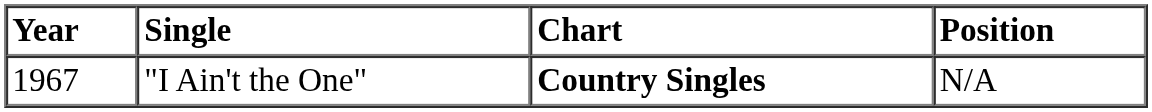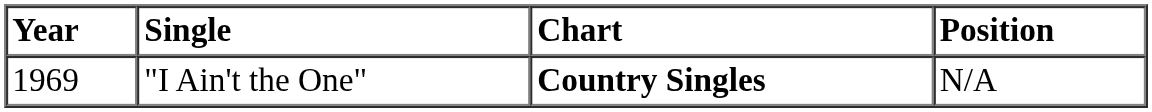 <table border=1 cellspacing=0 cellpadding=2 width="550px">
 <tr>
 <th align="left">Year</th>
 <th align="left">Single</th>
 <th align="left">Chart</th>
 <th align="left">Position</th>
 </tr>
 <tr>
-<td align="left">1967</td>
+<td align="left">1969</td>
 <td align="left">"I Ain't the One"</td>
 <td align="left"><strong>Country Singles</strong></td>
 <td align="left">N/A</td>
 </tr>
 <tr>
 </tr>
 </table>
